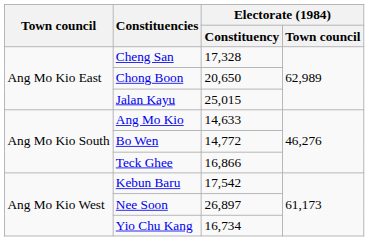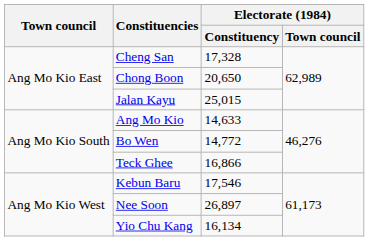 <table class="wikitable sortable">
 <tr>
 <th rowspan="2">Town council</th>
 <th rowspan="2">Constituencies</th>
 <th colspan="2">Electorate (1984)</th>
 </tr>
 <tr>
 <th>Constituency</th>
 <th>Town council</th>
 </tr>
 <tr>
 <td rowspan="3">Ang Mo Kio East</td>
 <td><a href='#'>Cheng San</a></td>
 <td>17,328</td>
 <td rowspan="3">62,989</td>
 </tr>
 <tr>
 <td><a href='#'>Chong Boon</a></td>
 <td>20,650</td>
 </tr>
 <tr>
 <td><a href='#'>Jalan Kayu</a></td>
 <td>25,015</td>
 </tr>
 <tr>
 <td rowspan="3">Ang Mo Kio South</td>
 <td><a href='#'>Ang Mo Kio</a></td>
 <td>14,633</td>
 <td rowspan="3">46,276</td>
 </tr>
 <tr>
 <td><a href='#'>Bo Wen</a></td>
 <td>14,772</td>
 </tr>
 <tr>
 <td><a href='#'>Teck Ghee</a></td>
 <td>16,866</td>
 </tr>
 <tr>
 <td rowspan="3">Ang Mo Kio West</td>
 <td><a href='#'>Kebun Baru</a></td>
-<td>17,542</td>
+<td>17,546</td>
 <td rowspan="3">61,173</td>
 </tr>
 <tr>
 <td><a href='#'>Nee Soon</a></td>
 <td>26,897</td>
 </tr>
 <tr>
 <td><a href='#'>Yio Chu Kang</a></td>
-<td>16,734</td>
+<td>16,134</td>
 </tr>
 </table>
